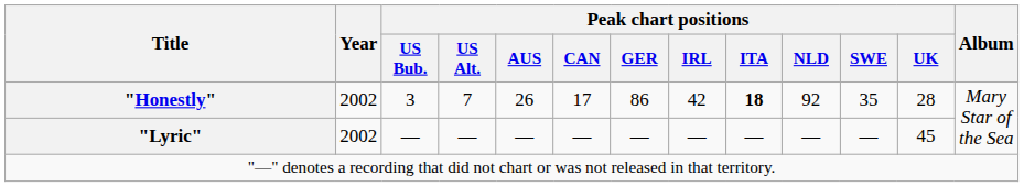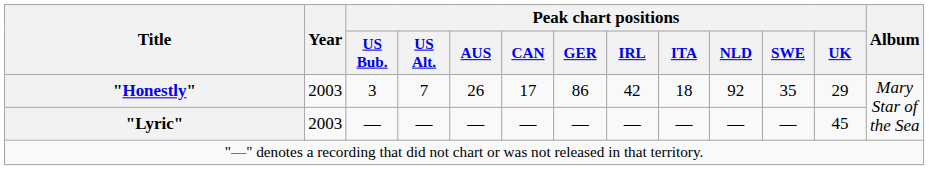 <table class="wikitable plainrowheaders" style="text-align:center;">
 <tr>
 <th scope="col" rowspan="2" style="width:18em;">Title</th>
 <th scope="col" rowspan="2">Year</th>
 <th scope="col" colspan="10">Peak chart positions</th>
 <th scope="col" rowspan="2">Album</th>
 </tr>
 <tr>
 <th scope="col" style="width:3em;font-size:90%;"><a href='#'>US<br>Bub.</a><br></th>
 <th scope="col" style="width:3em;font-size:90%;"><a href='#'>US<br>Alt.</a><br></th>
 <th scope="col" style="width:3em;font-size:90%;"><a href='#'>AUS</a><br></th>
 <th scope="col" style="width:3em;font-size:90%;"><a href='#'>CAN</a><br></th>
 <th scope="col" style="width:3em;font-size:90%;"><a href='#'>GER</a><br></th>
 <th scope="col" style="width:3em;font-size:90%;"><a href='#'>IRL</a><br></th>
 <th scope="col" style="width:3em;font-size:90%;"><a href='#'>ITA</a><br></th>
 <th scope="col" style="width:3em;font-size:90%;"><a href='#'>NLD</a><br></th>
 <th scope="col" style="width:3em;font-size:90%;"><a href='#'>SWE</a><br></th>
 <th scope="col" style="width:3em;font-size:90%;"><a href='#'>UK</a><br></th>
 </tr>
 <tr>
 <th scope="row">"<a href='#'>Honestly</a>"</th>
-<td>2002</td>
+<td>2003</td>
 <td>3</td>
 <td>7</td>
 <td>26</td>
 <td>17</td>
 <td>86</td>
 <td>42</td>
-<td><strong>18</strong></td>
+<td>18</td>
 <td>92</td>
 <td>35</td>
-<td>28</td>
+<td>29</td>
 <td rowspan="2"><em>Mary Star of the Sea</em></td>
 </tr>
 <tr>
 <th scope="row">"Lyric"</th>
-<td>2002</td>
+<td>2003</td>
 <td>—</td>
 <td>—</td>
 <td>—</td>
 <td>—</td>
 <td>—</td>
 <td>—</td>
 <td>—</td>
 <td>—</td>
 <td>—</td>
 <td>45</td>
 </tr>
 <tr>
 <td colspan="15" style="font-size:90%">"—" denotes a recording that did not chart or was not released in that territory.</td>
 </tr>
 </table>
